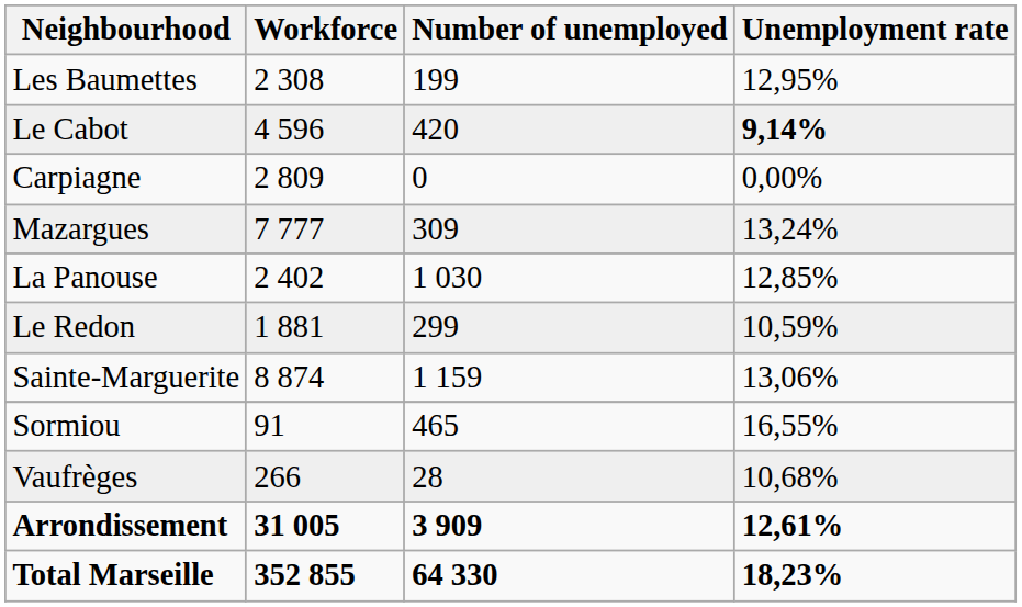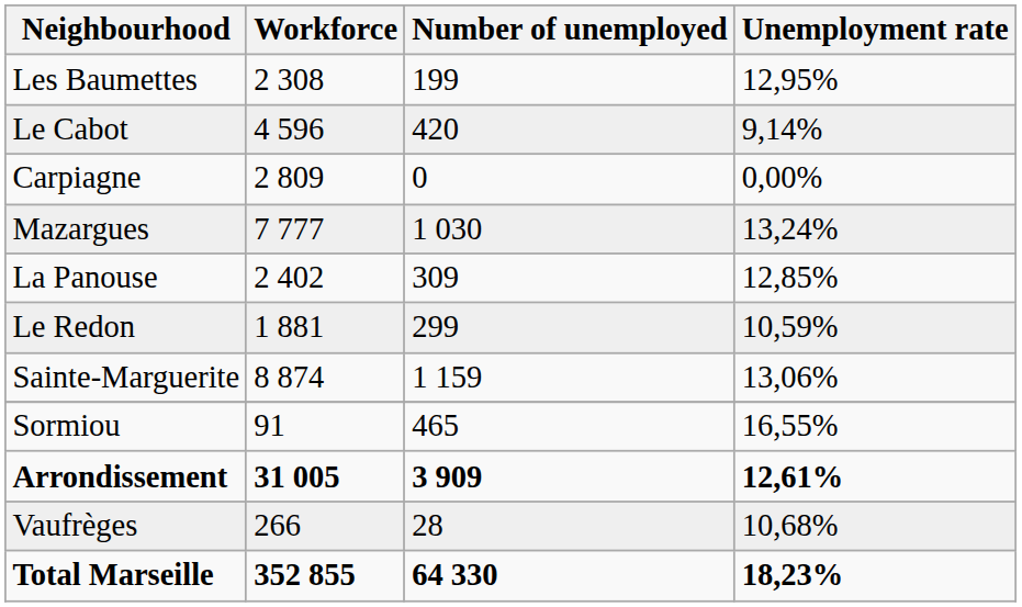 <table class=wikitable>
 <tr>
 <th>Neighbourhood</th>
 <th>Workforce</th>
 <th>Number of unemployed</th>
 <th>Unemployment rate</th>
 </tr>
 <tr>
 <td>Les Baumettes</td>
 <td>2 308</td>
 <td>199</td>
 <td>12,95% </td>
 </tr>
 <tr style="background:#EFEFEF">
 <td>Le Cabot</td>
 <td>4 596</td>
 <td>420</td>
-<td><strong>9,14% </strong></td>
+<td>9,14% </td>
 </tr>
 <tr>
 <td>Carpiagne</td>
 <td>2 809</td>
 <td>0</td>
 <td>0,00%</td>
 </tr>
 <tr style="background:#EFEFEF">
 <td>Mazargues</td>
 <td>7 777</td>
-<td>309</td>
+<td>1 030</td>
 <td>13,24% </td>
 </tr>
 <tr>
 <td>La Panouse</td>
 <td>2 402</td>
-<td>1 030</td>
+<td>309</td>
 <td>12,85% </td>
 </tr>
 <tr style="background:#EFEFEF">
 <td>Le Redon</td>
 <td>1 881</td>
 <td>299</td>
 <td>10,59% </td>
 </tr>
 <tr>
 <td>Sainte-Marguerite</td>
 <td>8 874</td>
 <td>1 159</td>
 <td>13,06% </td>
 </tr>
 <tr style="background:#EFEFEF">
 </tr>
 <tr>
 <td>Sormiou</td>
 <td>91</td>
 <td>465</td>
 <td>16,55% </td>
 </tr>
+<tr>
+<td><strong>Arrondissement</strong></td>
+<td><strong>31 005</strong></td>
+<td><strong>3 909</strong></td>
+<td><strong>12,61%</strong></td>
+</tr>
 <tr style="background:#EFEFEF">
 <td>Vaufrèges</td>
 <td>266</td>
 <td>28</td>
 <td>10,68%</td>
-</tr>
-<tr>
-<td><strong>Arrondissement</strong></td>
-<td><strong>31 005</strong></td>
-<td><strong>3 909</strong></td>
-<td><strong>12,61%</strong></td>
 </tr>
 <tr>
 <td><strong>Total Marseille</strong></td>
 <td><strong>352 855</strong></td>
 <td><strong>64 330</strong></td>
 <td><strong>18,23%</strong></td>
 </tr>
 </table>
